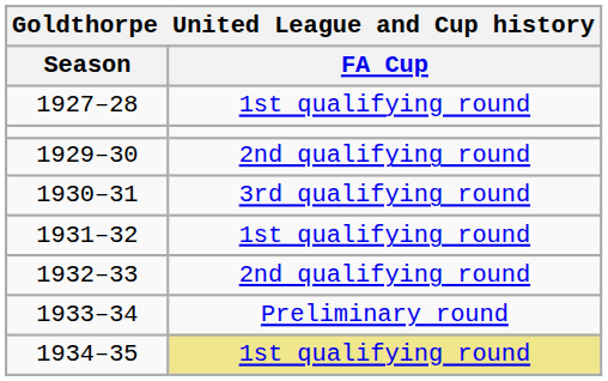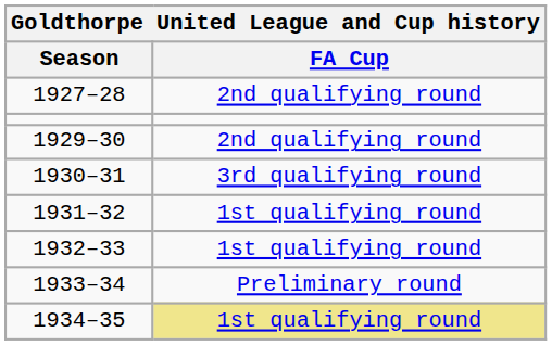 <table class="wikitable collapsible" style="text-align:center;font-size:75%">
 <tr>
 <th colspan="2"><strong>Goldthorpe United League and Cup history</strong></th>
 </tr>
 <tr>
 <th>Season</th>
 <th><a href='#'>FA Cup</a></th>
 </tr>
 <tr>
 <td>1927–28</td>
-<td><a href='#'>1st qualifying round</a></td>
+<td><a href='#'>2nd qualifying round</a></td>
 </tr>
 <tr>
 <td></td>
 </tr>
 <tr>
 <td>1929–30</td>
 <td><a href='#'>2nd qualifying round</a></td>
 </tr>
 <tr>
 <td>1930–31</td>
 <td><a href='#'>3rd qualifying round</a></td>
 </tr>
 <tr>
 <td>1931–32</td>
 <td><a href='#'>1st qualifying round</a></td>
 </tr>
 <tr>
 <td>1932–33</td>
-<td><a href='#'>2nd qualifying round</a></td>
+<td><a href='#'>1st qualifying round</a></td>
 </tr>
 <tr>
 <td>1933–34</td>
 <td><a href='#'>Preliminary round</a></td>
 </tr>
 <tr>
 <td>1934–35</td>
 <td style="background: khaki;"><a href='#'>1st qualifying round</a></td>
 </tr>
 </table>
